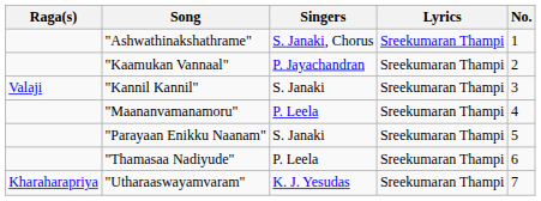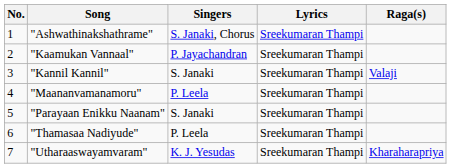 <table class="wikitable" style="font-size:95%;">
 <tr>
-<th>Raga(s)</th>
+<th>No.</th>
 <th>Song</th>
 <th>Singers</th>
 <th>Lyrics</th>
-<th>No.</th>
+<th>Raga(s)</th>
 </tr>
 <tr>
-<td></td>
+<td>1</td>
 <td>"Ashwathinakshathrame"</td>
 <td><a href='#'>S. Janaki</a>, Chorus</td>
 <td><a href='#'>Sreekumaran Thampi</a></td>
-<td>1</td>
+<td></td>
 </tr>
 <tr>
-<td></td>
+<td>2</td>
 <td>"Kaamukan Vannaal"</td>
 <td><a href='#'>P. Jayachandran</a></td>
 <td>Sreekumaran Thampi</td>
-<td>2</td>
+<td></td>
 </tr>
 <tr>
-<td><a href='#'>Valaji</a></td>
+<td>3</td>
 <td>"Kannil Kannil"</td>
 <td>S. Janaki</td>
 <td>Sreekumaran Thampi</td>
-<td>3</td>
+<td><a href='#'>Valaji</a></td>
 </tr>
 <tr>
-<td></td>
+<td>4</td>
 <td>"Maananvamanamoru"</td>
 <td><a href='#'>P. Leela</a></td>
 <td>Sreekumaran Thampi</td>
-<td>4</td>
+<td></td>
 </tr>
 <tr>
-<td></td>
+<td>5</td>
 <td>"Parayaan Enikku Naanam"</td>
 <td>S. Janaki</td>
 <td>Sreekumaran Thampi</td>
-<td>5</td>
+<td></td>
 </tr>
 <tr>
-<td></td>
+<td>6</td>
 <td>"Thamasaa Nadiyude"</td>
 <td>P. Leela</td>
 <td>Sreekumaran Thampi</td>
-<td>6</td>
+<td></td>
 </tr>
 <tr>
-<td><a href='#'>Kharaharapriya</a></td>
+<td>7</td>
 <td>"Utharaaswayamvaram"</td>
 <td><a href='#'>K. J. Yesudas</a></td>
 <td>Sreekumaran Thampi</td>
-<td>7</td>
+<td><a href='#'>Kharaharapriya</a></td>
 </tr>
 </table>
